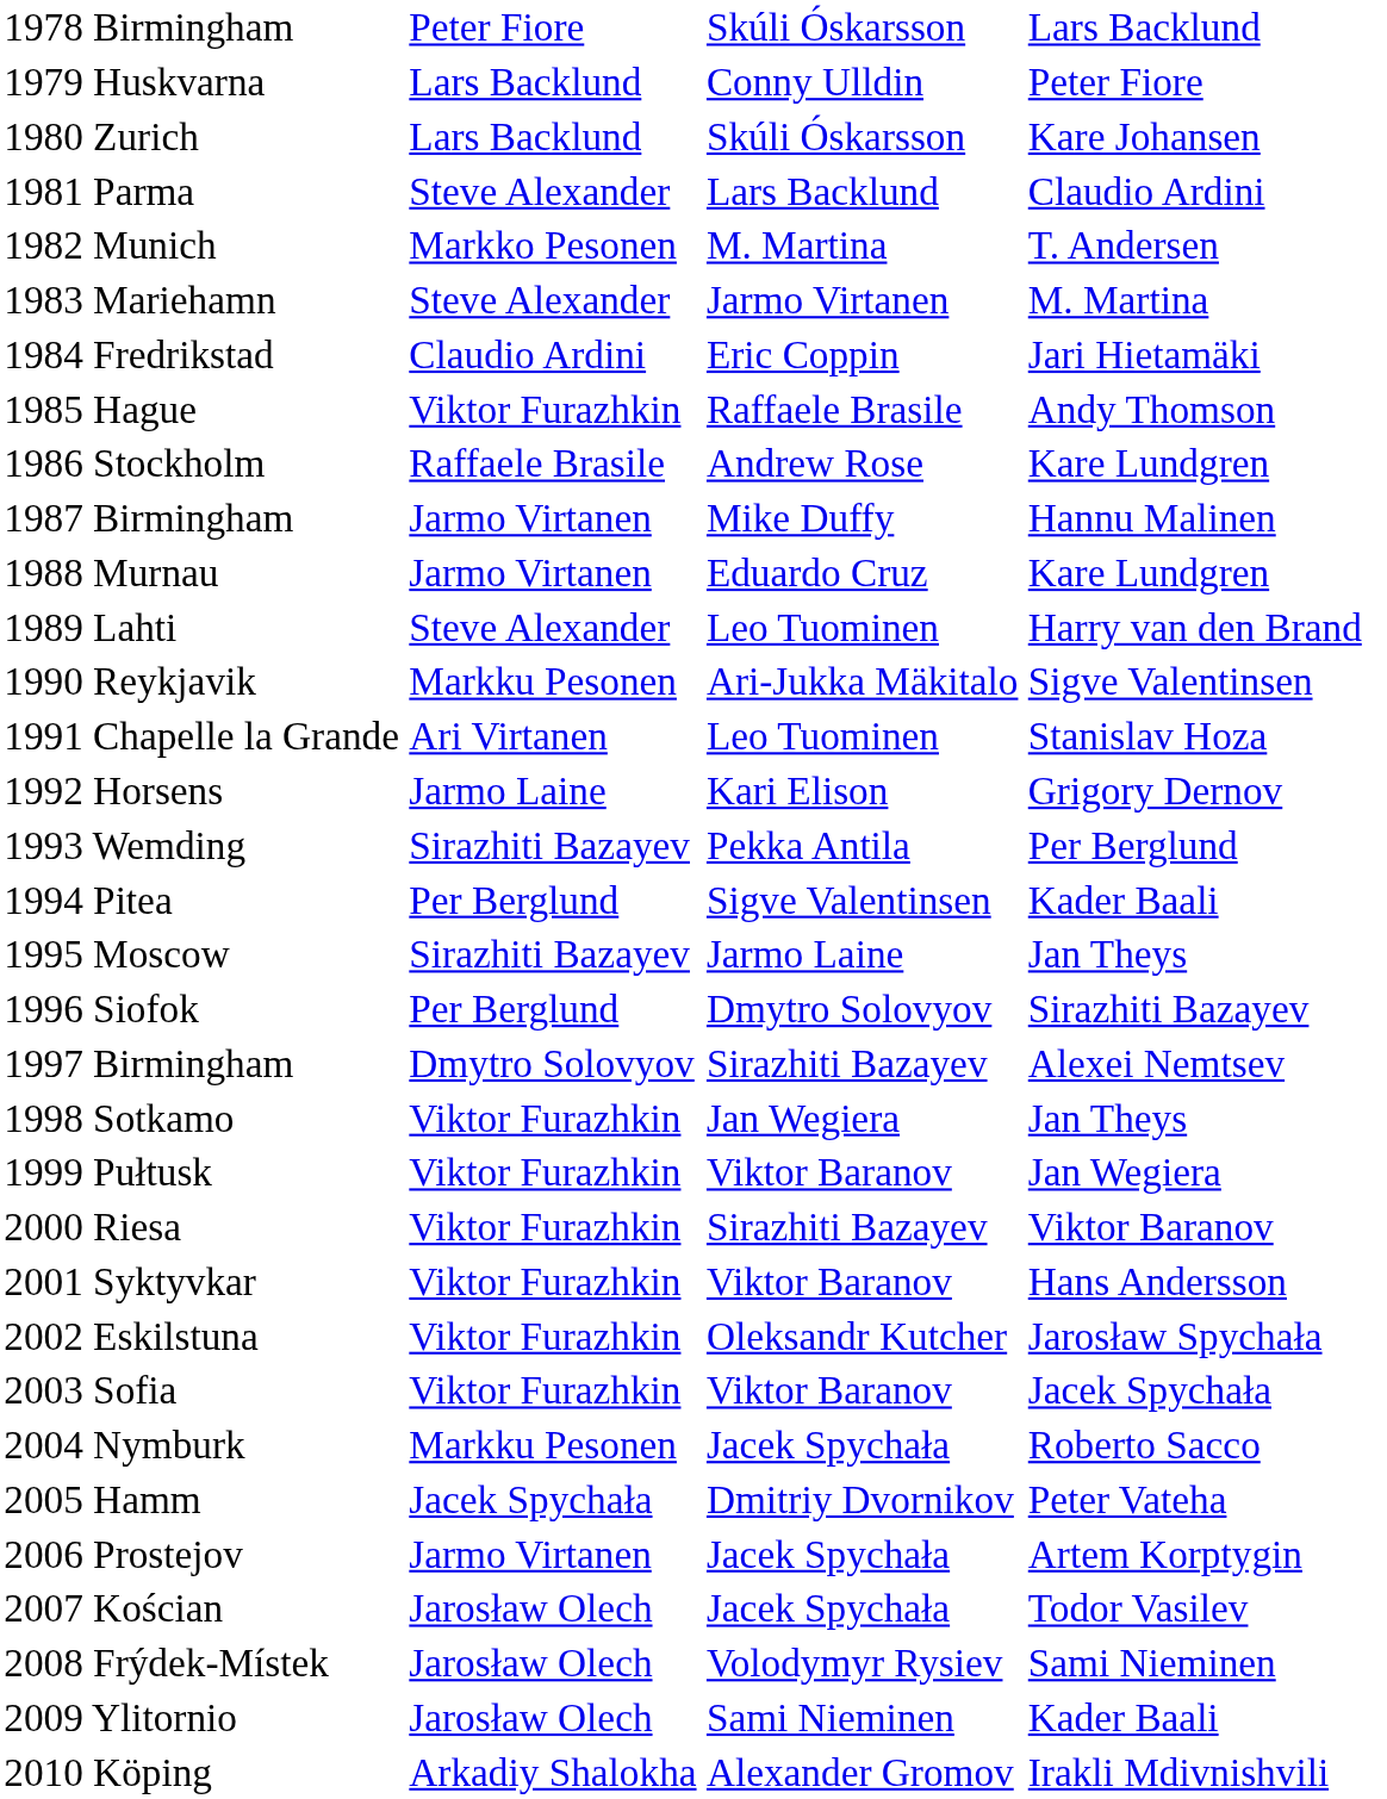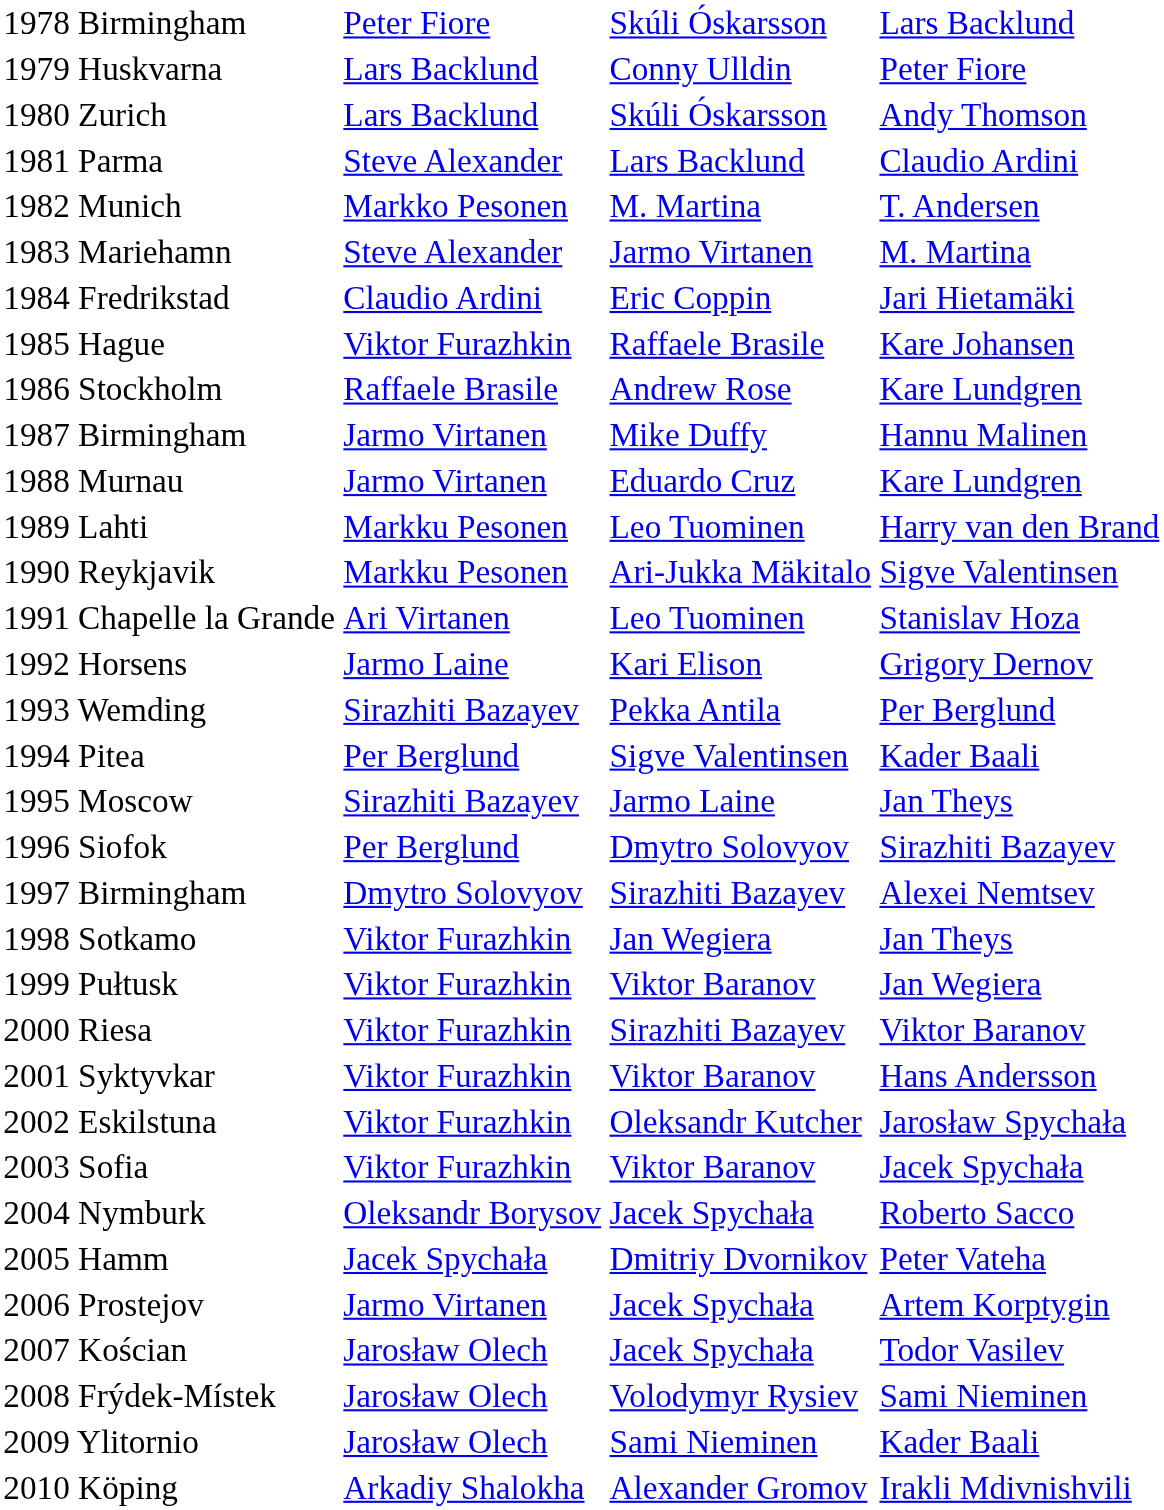 <table>
 <tr>
 <td>1978 Birmingham</td>
 <td> <a href='#'>Peter Fiore</a></td>
 <td> <a href='#'>Skúli Óskarsson</a></td>
 <td> <a href='#'>Lars Backlund</a></td>
 </tr>
 <tr>
 <td>1979 Huskvarna</td>
 <td> <a href='#'>Lars Backlund</a></td>
 <td> <a href='#'>Conny Ulldin</a></td>
 <td> <a href='#'>Peter Fiore</a></td>
 </tr>
 <tr>
 <td>1980 Zurich</td>
 <td> <a href='#'>Lars Backlund</a></td>
 <td> <a href='#'>Skúli Óskarsson</a></td>
-<td> <a href='#'>Kare Johansen</a></td>
+<td> <a href='#'>Andy Thomson</a></td>
 </tr>
 <tr>
 <td>1981 Parma</td>
 <td> <a href='#'>Steve Alexander</a></td>
 <td> <a href='#'>Lars Backlund</a></td>
 <td> <a href='#'>Claudio Ardini</a></td>
 </tr>
 <tr>
 <td>1982 Munich</td>
 <td> <a href='#'>Markko Pesonen</a></td>
 <td> <a href='#'>M. Martina</a></td>
 <td> <a href='#'>T. Andersen</a></td>
 </tr>
 <tr>
 <td>1983 Mariehamn</td>
 <td> <a href='#'>Steve Alexander</a></td>
 <td> <a href='#'>Jarmo Virtanen</a></td>
 <td> <a href='#'>M. Martina</a></td>
 </tr>
 <tr>
 <td>1984 Fredrikstad</td>
 <td> <a href='#'>Claudio Ardini</a></td>
 <td> <a href='#'>Eric Coppin</a></td>
 <td> <a href='#'>Jari Hietamäki</a></td>
 </tr>
 <tr>
 <td>1985 Hague</td>
 <td> <a href='#'>Viktor Furazhkin</a></td>
 <td> <a href='#'>Raffaele Brasile</a></td>
-<td> <a href='#'>Andy Thomson</a></td>
+<td> <a href='#'>Kare Johansen</a></td>
 </tr>
 <tr>
 <td>1986 Stockholm</td>
 <td> <a href='#'>Raffaele Brasile</a></td>
 <td> <a href='#'>Andrew Rose</a></td>
 <td> <a href='#'>Kare Lundgren</a></td>
 </tr>
 <tr>
 <td>1987 Birmingham</td>
 <td> <a href='#'>Jarmo Virtanen</a></td>
 <td> <a href='#'>Mike Duffy</a></td>
 <td> <a href='#'>Hannu Malinen</a></td>
 </tr>
 <tr>
 <td>1988 Murnau</td>
 <td> <a href='#'>Jarmo Virtanen</a></td>
 <td> <a href='#'>Eduardo Cruz</a></td>
 <td> <a href='#'>Kare Lundgren</a></td>
 </tr>
 <tr>
 <td>1989 Lahti</td>
-<td> <a href='#'>Steve Alexander</a></td>
+<td> <a href='#'>Markku Pesonen</a></td>
 <td> <a href='#'>Leo Tuominen</a></td>
 <td> <a href='#'>Harry van den Brand</a></td>
 </tr>
 <tr>
 <td>1990 Reykjavik</td>
 <td> <a href='#'>Markku Pesonen</a></td>
 <td> <a href='#'>Ari-Jukka Mäkitalo</a></td>
 <td> <a href='#'>Sigve Valentinsen</a></td>
 </tr>
 <tr>
 <td>1991 Chapelle la Grande</td>
 <td> <a href='#'>Ari Virtanen</a></td>
 <td> <a href='#'>Leo Tuominen</a></td>
 <td> <a href='#'>Stanislav Hoza</a></td>
 </tr>
 <tr>
 <td>1992 Horsens</td>
 <td> <a href='#'>Jarmo Laine</a></td>
 <td> <a href='#'>Kari Elison</a></td>
 <td> <a href='#'>Grigory Dernov</a></td>
 </tr>
 <tr>
 <td>1993 Wemding</td>
 <td> <a href='#'>Sirazhiti Bazayev</a></td>
 <td> <a href='#'>Pekka Antila</a></td>
 <td> <a href='#'>Per Berglund</a></td>
 </tr>
 <tr>
 <td>1994 Pitea</td>
 <td> <a href='#'>Per Berglund</a></td>
 <td> <a href='#'>Sigve Valentinsen</a></td>
 <td> <a href='#'>Kader Baali</a></td>
 </tr>
 <tr>
 <td>1995 Moscow</td>
 <td> <a href='#'>Sirazhiti Bazayev</a></td>
 <td> <a href='#'>Jarmo Laine</a></td>
 <td> <a href='#'>Jan Theys</a></td>
 </tr>
 <tr>
 <td>1996 Siofok</td>
 <td> <a href='#'>Per Berglund</a></td>
 <td> <a href='#'>Dmytro Solovyov</a></td>
 <td> <a href='#'>Sirazhiti Bazayev</a></td>
 </tr>
 <tr>
 <td>1997 Birmingham</td>
 <td> <a href='#'>Dmytro Solovyov</a></td>
 <td> <a href='#'>Sirazhiti Bazayev</a></td>
 <td> <a href='#'>Alexei Nemtsev</a></td>
 </tr>
 <tr>
 <td>1998 Sotkamo</td>
 <td> <a href='#'>Viktor Furazhkin</a></td>
 <td> <a href='#'>Jan Wegiera</a></td>
 <td> <a href='#'>Jan Theys</a></td>
 </tr>
 <tr>
 <td>1999 Pułtusk</td>
 <td> <a href='#'>Viktor Furazhkin</a></td>
 <td> <a href='#'>Viktor Baranov</a></td>
 <td> <a href='#'>Jan Wegiera</a></td>
 </tr>
 <tr>
 <td>2000 Riesa</td>
 <td> <a href='#'>Viktor Furazhkin</a></td>
 <td> <a href='#'>Sirazhiti Bazayev</a></td>
 <td> <a href='#'>Viktor Baranov</a></td>
 </tr>
 <tr>
 <td>2001 Syktyvkar</td>
 <td> <a href='#'>Viktor Furazhkin</a></td>
 <td> <a href='#'>Viktor Baranov</a></td>
 <td> <a href='#'>Hans Andersson</a></td>
 </tr>
 <tr>
 <td>2002 Eskilstuna</td>
 <td> <a href='#'>Viktor Furazhkin</a></td>
 <td> <a href='#'>Oleksandr Kutcher</a></td>
 <td> <a href='#'>Jarosław Spychała</a></td>
 </tr>
 <tr>
 <td>2003 Sofia</td>
 <td> <a href='#'>Viktor Furazhkin</a></td>
 <td> <a href='#'>Viktor Baranov</a></td>
 <td> <a href='#'>Jacek Spychała</a></td>
 </tr>
 <tr>
 <td>2004 Nymburk</td>
-<td> <a href='#'>Markku Pesonen</a></td>
+<td> <a href='#'>Oleksandr Borysov</a></td>
 <td> <a href='#'>Jacek Spychała</a></td>
 <td> <a href='#'>Roberto Sacco</a></td>
 </tr>
 <tr>
 <td>2005 Hamm</td>
 <td> <a href='#'>Jacek Spychała</a></td>
 <td> <a href='#'>Dmitriy Dvornikov</a></td>
 <td> <a href='#'>Peter Vateha</a></td>
 </tr>
 <tr>
 <td>2006 Prostejov</td>
 <td> <a href='#'>Jarmo Virtanen</a></td>
 <td> <a href='#'>Jacek Spychała</a></td>
 <td> <a href='#'>Artem Korptygin</a></td>
 </tr>
 <tr>
 <td>2007 Kościan</td>
 <td> <a href='#'>Jarosław Olech</a></td>
 <td> <a href='#'>Jacek Spychała</a></td>
 <td> <a href='#'>Todor Vasilev</a></td>
 </tr>
 <tr>
 <td>2008 Frýdek-Místek</td>
 <td> <a href='#'>Jarosław Olech</a></td>
 <td> <a href='#'>Volodymyr Rysiev</a></td>
 <td> <a href='#'>Sami Nieminen</a></td>
 </tr>
 <tr>
 <td>2009 Ylitornio</td>
 <td> <a href='#'>Jarosław Olech</a></td>
 <td> <a href='#'>Sami Nieminen</a></td>
 <td> <a href='#'>Kader Baali</a></td>
 </tr>
 <tr>
 <td>2010 Köping</td>
 <td> <a href='#'>Arkadiy Shalokha</a></td>
 <td> <a href='#'>Alexander Gromov</a></td>
 <td> <a href='#'>Irakli Mdivnishvili</a></td>
 </tr>
 </table>
